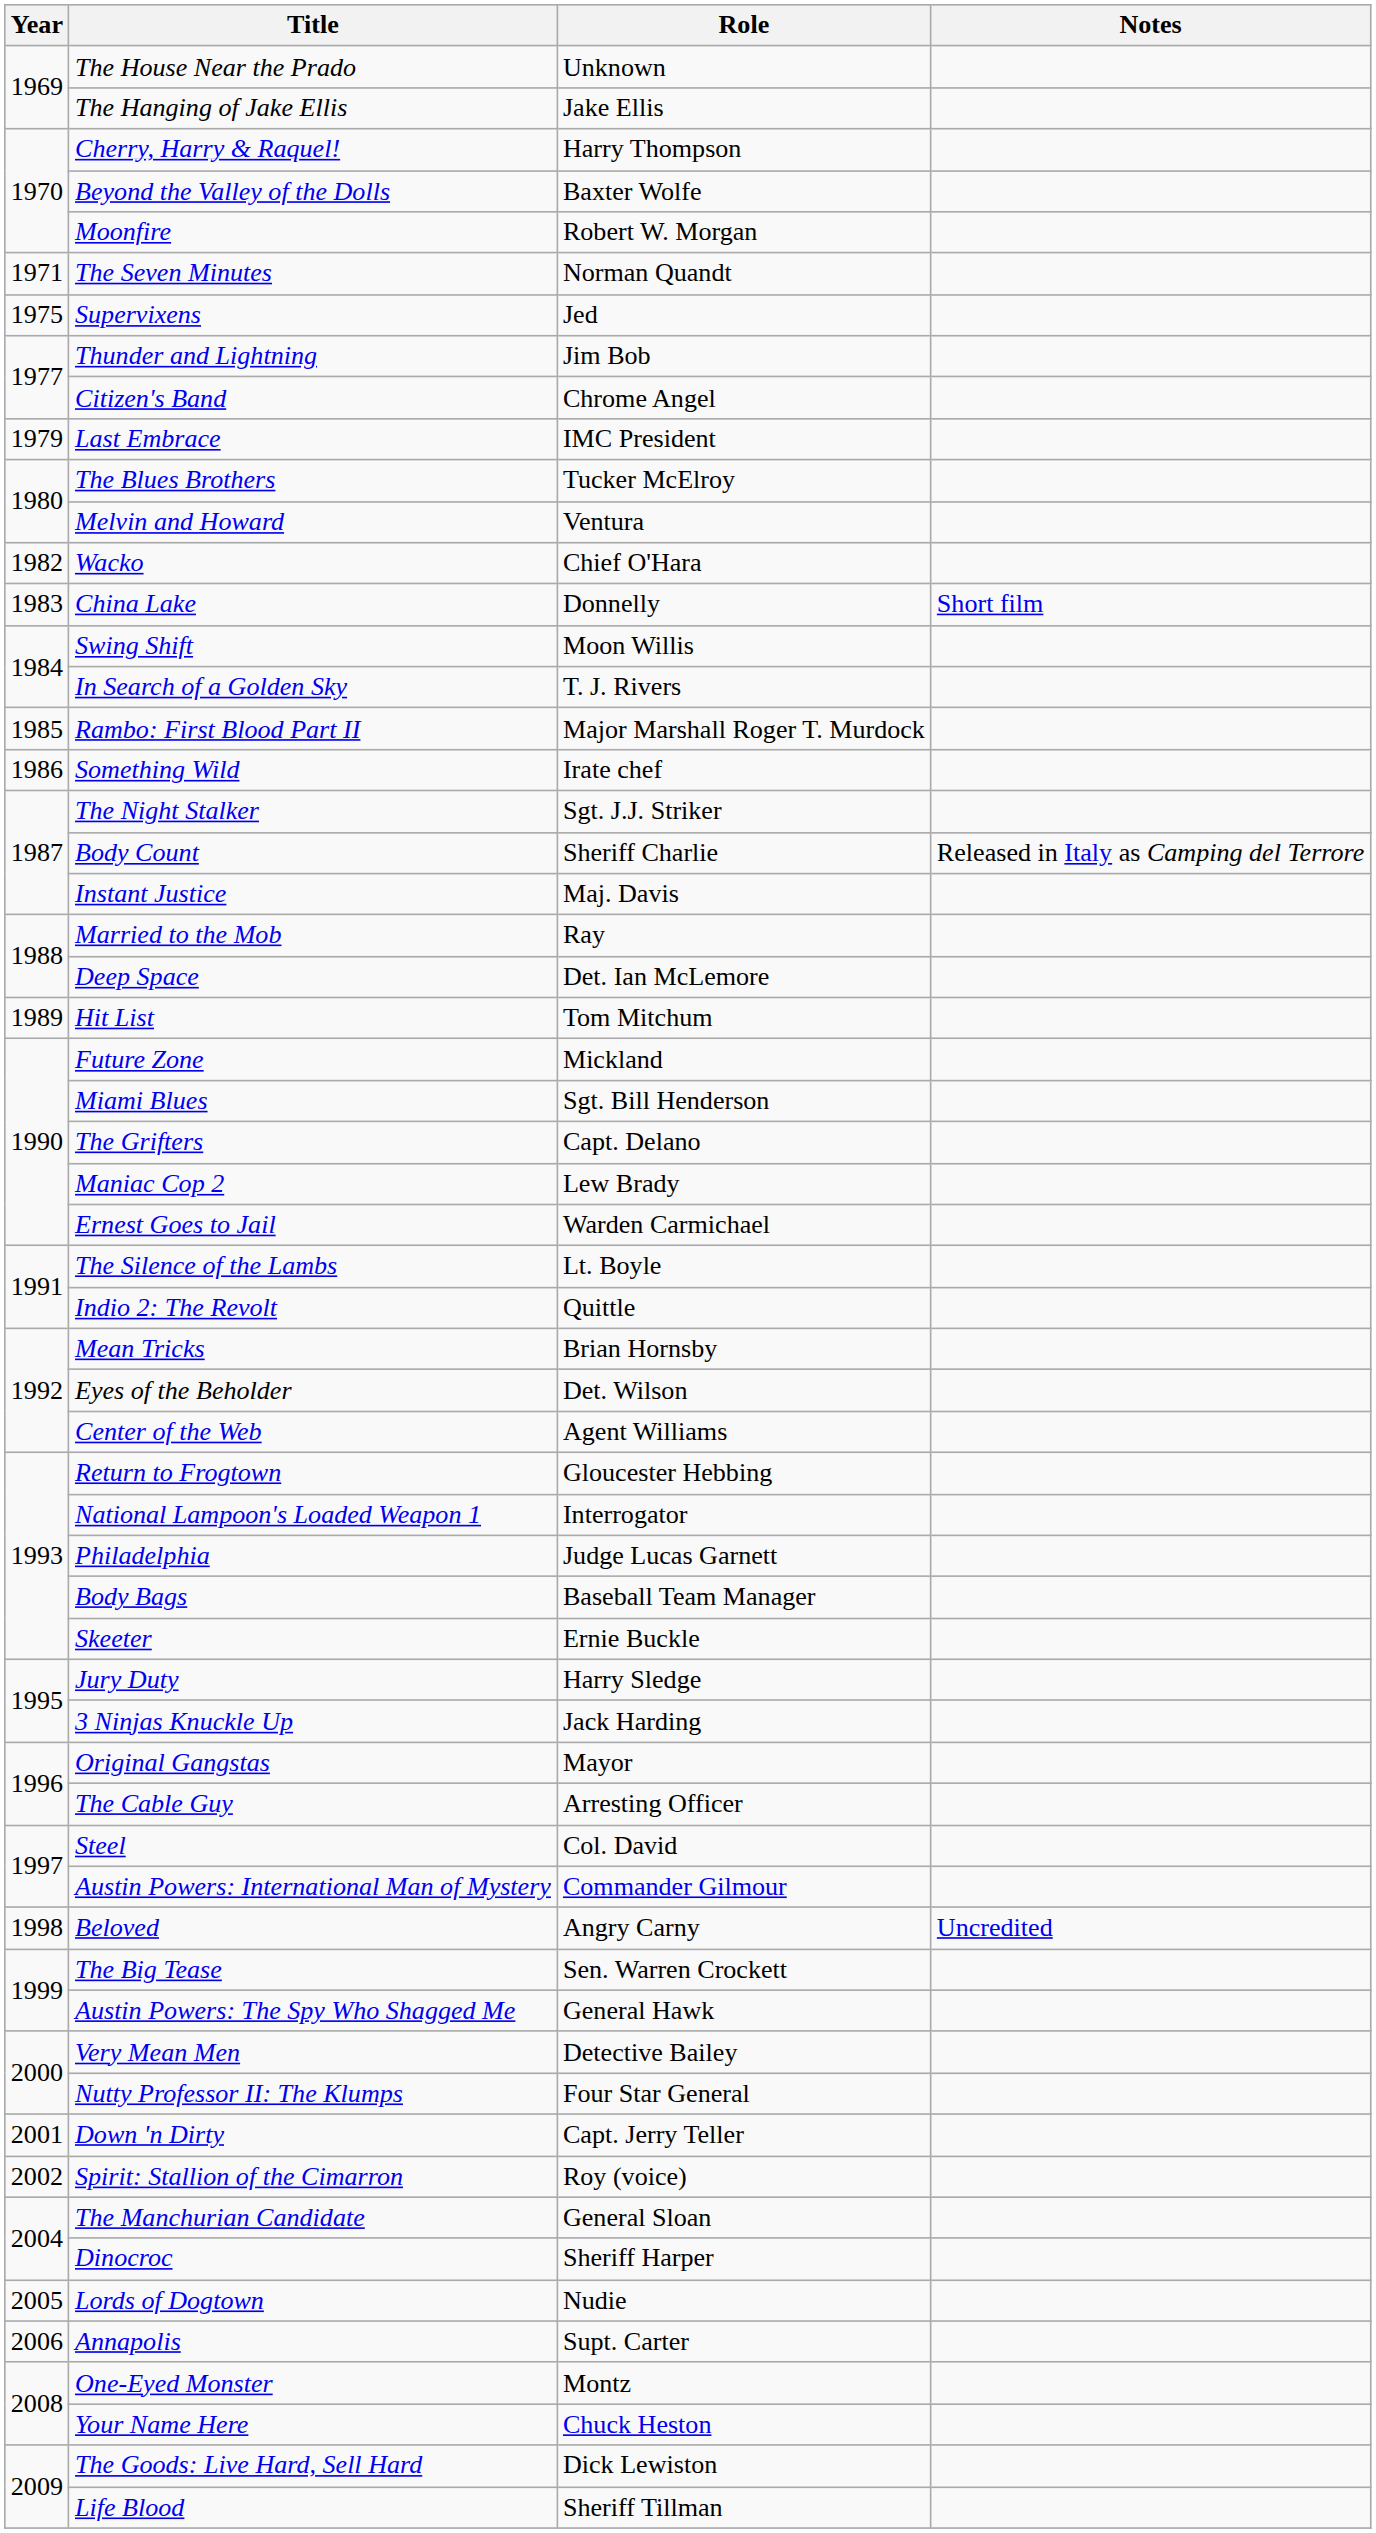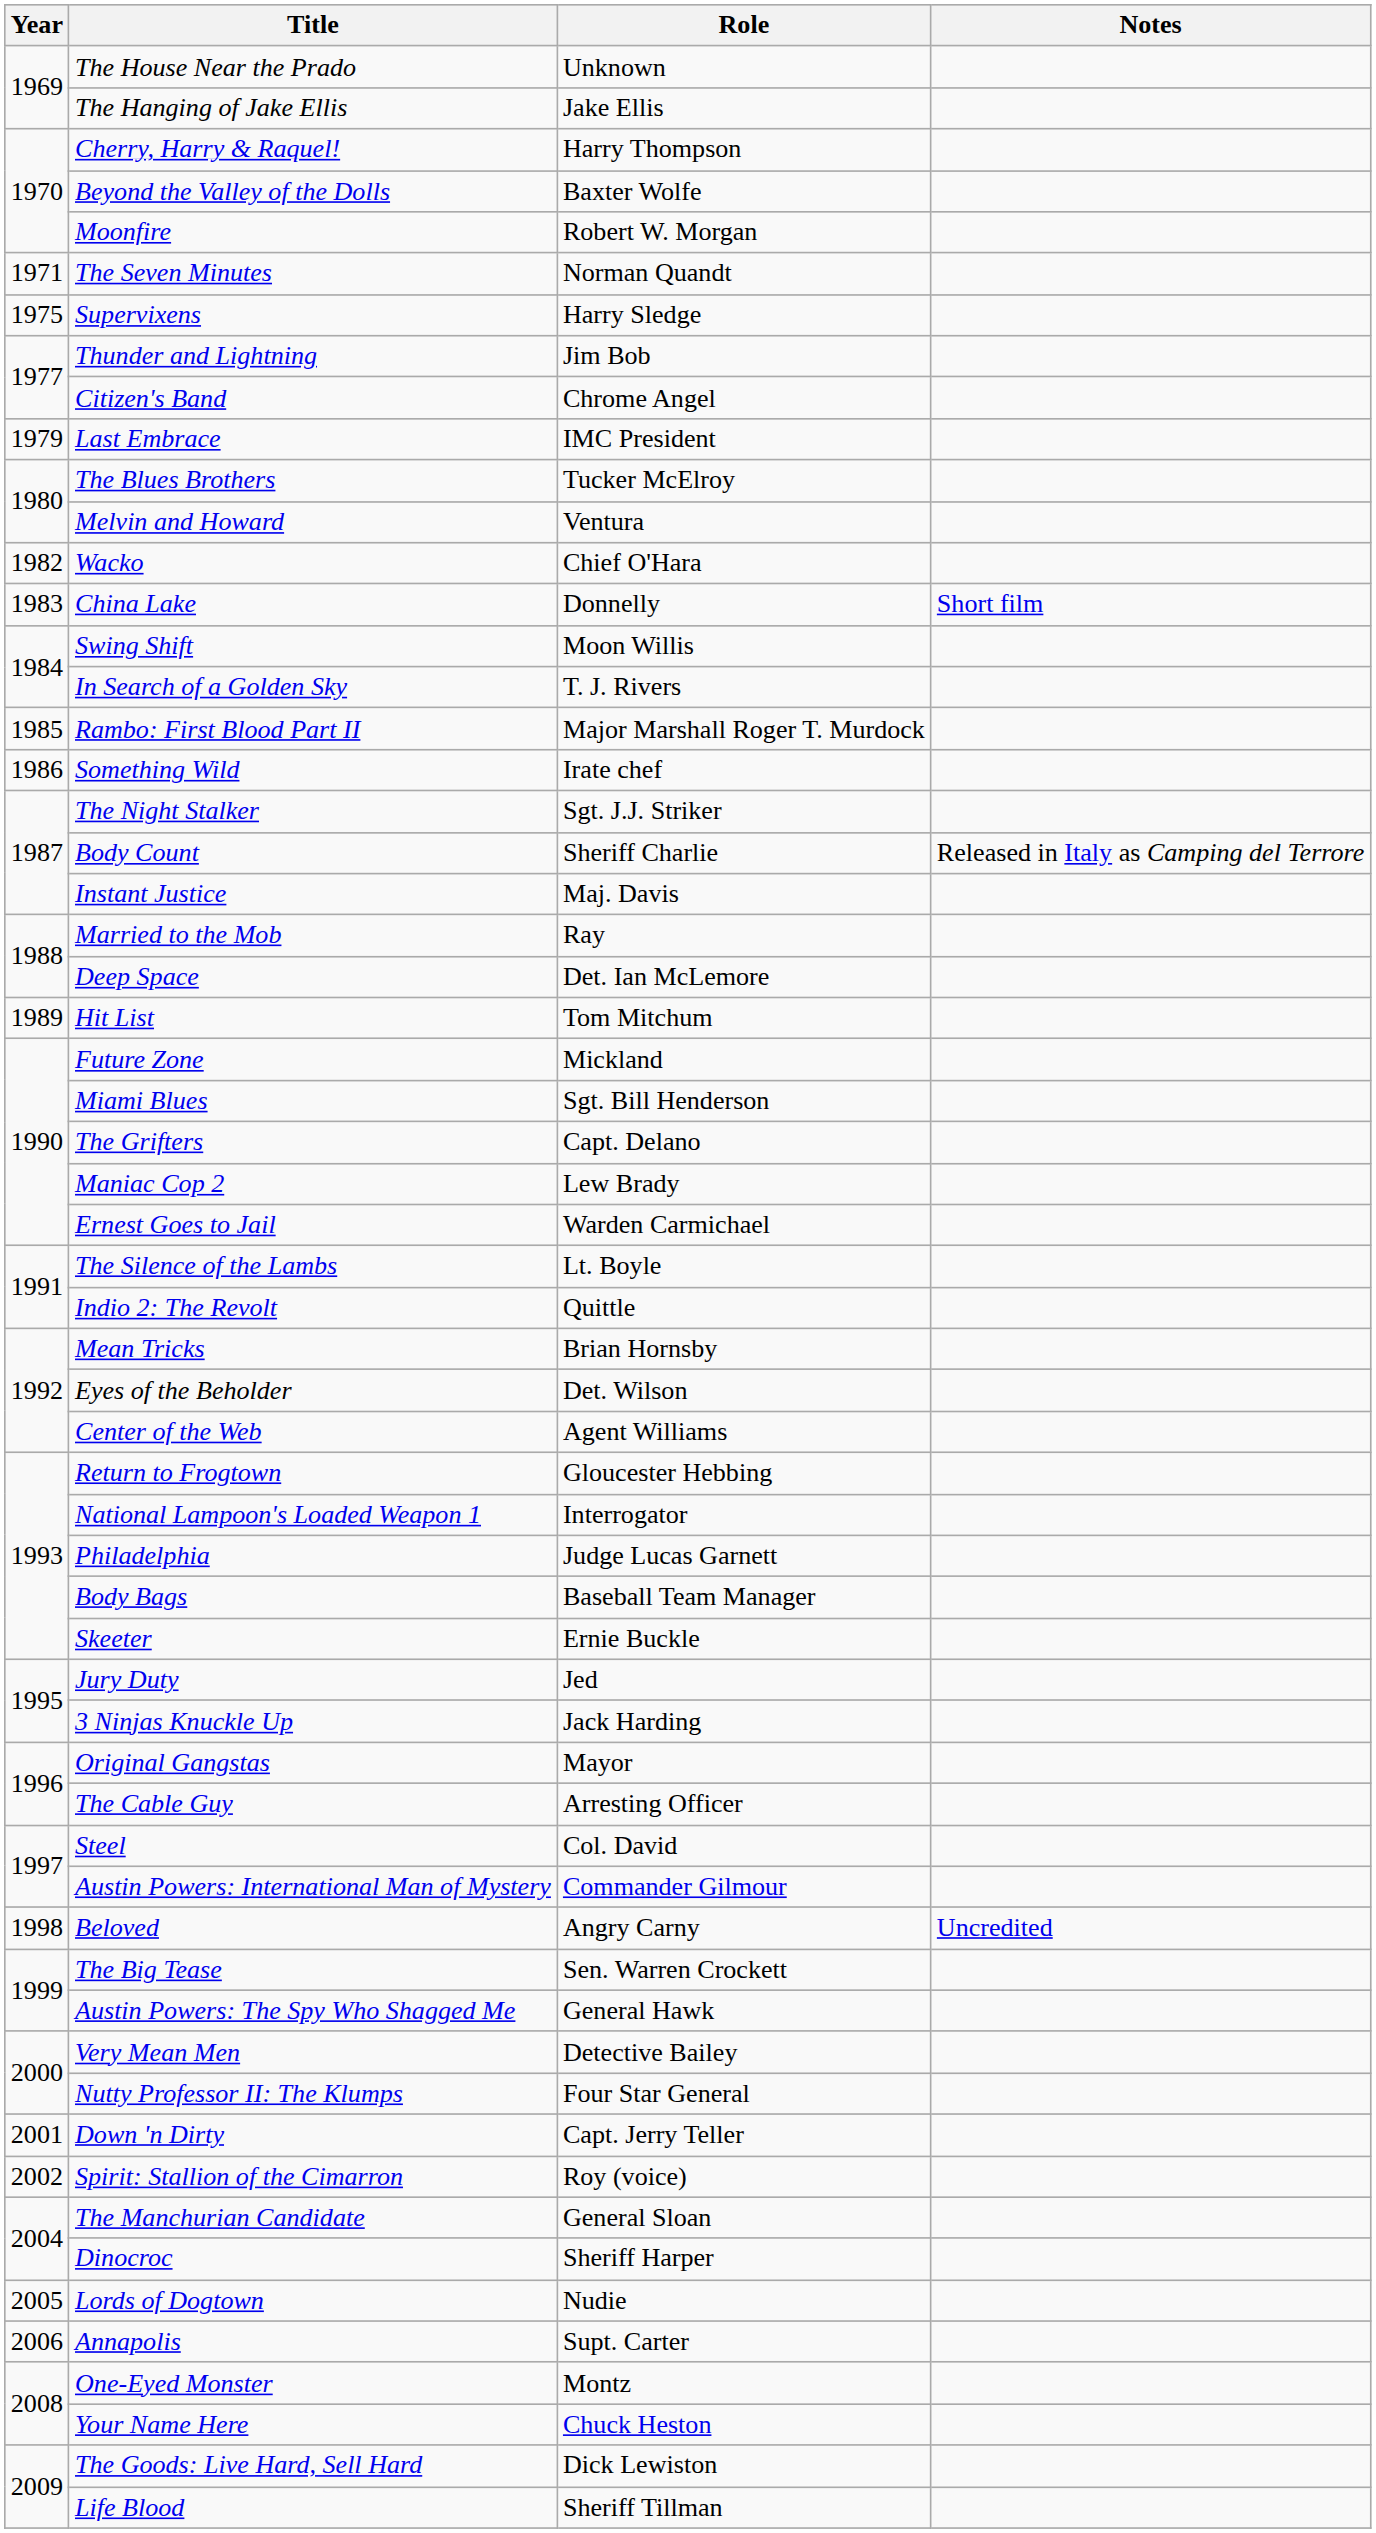 <table class="wikitable sortable">
 <tr>
 <th>Year</th>
 <th>Title</th>
 <th>Role</th>
 <th class="unsortable">Notes</th>
 </tr>
 <tr>
 <td rowspan="2">1969</td>
 <td><em>The House Near the Prado</em></td>
 <td>Unknown</td>
 <td></td>
 </tr>
 <tr>
 <td><em>The Hanging of Jake Ellis</em></td>
 <td>Jake Ellis</td>
 <td></td>
 </tr>
 <tr>
 <td rowspan="3">1970</td>
 <td><em><a href='#'>Cherry, Harry & Raquel!</a></em></td>
 <td>Harry Thompson</td>
 <td></td>
 </tr>
 <tr>
 <td><em><a href='#'>Beyond the Valley of the Dolls</a></em></td>
 <td>Baxter Wolfe</td>
 <td></td>
 </tr>
 <tr>
 <td><em><a href='#'>Moonfire</a></em></td>
 <td>Robert W. Morgan</td>
 <td></td>
 </tr>
 <tr>
 <td>1971</td>
 <td><em><a href='#'>The Seven Minutes</a></em></td>
 <td>Norman Quandt</td>
 <td></td>
 </tr>
 <tr>
 <td>1975</td>
 <td><em><a href='#'>Supervixens</a></em></td>
-<td>Jed</td>
+<td>Harry Sledge</td>
 <td></td>
 </tr>
 <tr>
 <td rowspan="2">1977</td>
 <td><em><a href='#'>Thunder and Lightning</a></em></td>
 <td>Jim Bob</td>
 <td></td>
 </tr>
 <tr>
 <td><em><a href='#'>Citizen's Band</a></em></td>
 <td>Chrome Angel</td>
 <td></td>
 </tr>
 <tr>
 <td>1979</td>
 <td><em><a href='#'>Last Embrace</a></em></td>
 <td>IMC President</td>
 <td></td>
 </tr>
 <tr>
 <td rowspan="2">1980</td>
 <td><em><a href='#'>The Blues Brothers</a></em></td>
 <td>Tucker McElroy</td>
 <td></td>
 </tr>
 <tr>
 <td><em><a href='#'>Melvin and Howard</a></em></td>
 <td>Ventura</td>
 <td></td>
 </tr>
 <tr>
 <td>1982</td>
 <td><em><a href='#'>Wacko</a></em></td>
 <td>Chief O'Hara</td>
 <td></td>
 </tr>
 <tr>
 <td>1983</td>
 <td><em><a href='#'>China Lake</a></em></td>
 <td>Donnelly</td>
 <td><a href='#'>Short film</a></td>
 </tr>
 <tr>
 <td rowspan="2">1984</td>
 <td><em><a href='#'>Swing Shift</a></em></td>
 <td>Moon Willis</td>
 <td></td>
 </tr>
 <tr>
 <td><em><a href='#'>In Search of a Golden Sky</a></em></td>
 <td>T. J. Rivers</td>
 <td></td>
 </tr>
 <tr>
 <td>1985</td>
 <td><em><a href='#'>Rambo: First Blood Part II</a></em></td>
 <td>Major Marshall Roger T. Murdock</td>
 <td></td>
 </tr>
 <tr>
 <td>1986</td>
 <td><em><a href='#'>Something Wild</a></em></td>
 <td>Irate chef</td>
 <td></td>
 </tr>
 <tr>
 <td rowspan="3">1987</td>
 <td><em><a href='#'>The Night Stalker</a></em></td>
 <td>Sgt. J.J. Striker</td>
 <td></td>
 </tr>
 <tr>
 <td><em><a href='#'>Body Count</a></em></td>
 <td>Sheriff Charlie</td>
 <td>Released in <a href='#'>Italy</a> as <em>Camping del Terrore</em></td>
 </tr>
 <tr>
 <td><em><a href='#'>Instant Justice</a></em></td>
 <td>Maj. Davis</td>
 <td></td>
 </tr>
 <tr>
 <td rowspan="2">1988</td>
 <td><em><a href='#'>Married to the Mob</a></em></td>
 <td>Ray</td>
 <td></td>
 </tr>
 <tr>
 <td><em><a href='#'>Deep Space</a></em></td>
 <td>Det. Ian McLemore</td>
 <td></td>
 </tr>
 <tr>
 <td>1989</td>
 <td><em><a href='#'>Hit List</a></em></td>
 <td>Tom Mitchum</td>
 <td></td>
 </tr>
 <tr>
 <td rowspan="5">1990</td>
 <td><em><a href='#'>Future Zone</a></em></td>
 <td>Mickland</td>
 <td></td>
 </tr>
 <tr>
 <td><em><a href='#'>Miami Blues</a></em></td>
 <td>Sgt. Bill Henderson</td>
 <td></td>
 </tr>
 <tr>
 <td><em><a href='#'>The Grifters</a></em></td>
 <td>Capt. Delano</td>
 <td></td>
 </tr>
 <tr>
 <td><em><a href='#'>Maniac Cop 2</a></em></td>
 <td>Lew Brady</td>
 <td></td>
 </tr>
 <tr>
 <td><em><a href='#'>Ernest Goes to Jail</a></em></td>
 <td>Warden Carmichael</td>
 <td></td>
 </tr>
 <tr>
 <td rowspan="2">1991</td>
 <td><em><a href='#'>The Silence of the Lambs</a></em></td>
 <td>Lt. Boyle</td>
 <td></td>
 </tr>
 <tr>
 <td><em><a href='#'>Indio 2: The Revolt</a></em></td>
 <td>Quittle</td>
 <td></td>
 </tr>
 <tr>
 <td rowspan="3">1992</td>
 <td><em><a href='#'>Mean Tricks</a></em></td>
 <td>Brian Hornsby</td>
 <td></td>
 </tr>
 <tr>
 <td><em>Eyes of the Beholder</em></td>
 <td>Det. Wilson</td>
 <td></td>
 </tr>
 <tr>
 <td><em><a href='#'>Center of the Web</a></em></td>
 <td>Agent Williams</td>
 </tr>
 <tr>
 <td rowspan="5">1993</td>
 <td><em><a href='#'>Return to Frogtown</a></em></td>
 <td>Gloucester Hebbing</td>
 <td></td>
 </tr>
 <tr>
 <td><em><a href='#'>National Lampoon's Loaded Weapon 1</a></em></td>
 <td>Interrogator</td>
 <td></td>
 </tr>
 <tr>
 <td><em><a href='#'>Philadelphia</a></em></td>
 <td>Judge Lucas Garnett</td>
 <td></td>
 </tr>
 <tr>
 <td><em><a href='#'>Body Bags</a></em></td>
 <td>Baseball Team Manager</td>
 <td></td>
 </tr>
 <tr>
 <td><em><a href='#'>Skeeter</a></em></td>
 <td>Ernie Buckle</td>
 <td></td>
 </tr>
 <tr>
 <td rowspan="2">1995</td>
 <td><em><a href='#'>Jury Duty</a></em></td>
-<td>Harry Sledge</td>
+<td>Jed</td>
 <td></td>
 </tr>
 <tr>
 <td><em><a href='#'>3 Ninjas Knuckle Up</a></em></td>
 <td>Jack Harding</td>
 <td></td>
 </tr>
 <tr>
 <td rowspan="2">1996</td>
 <td><em><a href='#'>Original Gangstas</a></em></td>
 <td>Mayor</td>
 <td></td>
 </tr>
 <tr>
 <td><em><a href='#'>The Cable Guy</a></em></td>
 <td>Arresting Officer</td>
 <td></td>
 </tr>
 <tr>
 <td rowspan="2">1997</td>
 <td><em><a href='#'>Steel</a></em></td>
 <td>Col. David</td>
 <td></td>
 </tr>
 <tr>
 <td><em><a href='#'>Austin Powers: International Man of Mystery</a></em></td>
 <td><a href='#'>Commander Gilmour</a></td>
 <td></td>
 </tr>
 <tr>
 <td>1998</td>
 <td><em><a href='#'>Beloved</a></em></td>
 <td>Angry Carny</td>
 <td><a href='#'>Uncredited</a></td>
 </tr>
 <tr>
 <td rowspan ="2">1999</td>
 <td><em><a href='#'>The Big Tease</a></em></td>
 <td>Sen. Warren Crockett</td>
 <td></td>
 </tr>
 <tr>
 <td><em><a href='#'>Austin Powers: The Spy Who Shagged Me</a></em></td>
 <td>General Hawk</td>
 <td></td>
 </tr>
 <tr>
 <td rowspan="2">2000</td>
 <td><em><a href='#'>Very Mean Men</a></em></td>
 <td>Detective Bailey</td>
 <td></td>
 </tr>
 <tr>
 <td><em><a href='#'>Nutty Professor II: The Klumps</a></em></td>
 <td>Four Star General</td>
 <td></td>
 </tr>
 <tr>
 <td>2001</td>
 <td><em><a href='#'>Down 'n Dirty</a></em></td>
 <td>Capt. Jerry Teller</td>
 <td></td>
 </tr>
 <tr>
 <td>2002</td>
 <td><em><a href='#'>Spirit: Stallion of the Cimarron</a></em></td>
 <td>Roy (voice)</td>
 <td></td>
 </tr>
 <tr>
 <td rowspan="2">2004</td>
 <td><em><a href='#'>The Manchurian Candidate</a></em></td>
 <td>General Sloan</td>
 <td></td>
 </tr>
 <tr>
 <td><em><a href='#'>Dinocroc</a></em></td>
 <td>Sheriff Harper</td>
 <td></td>
 </tr>
 <tr>
 <td>2005</td>
 <td><em><a href='#'>Lords of Dogtown</a></em></td>
 <td>Nudie</td>
 <td></td>
 </tr>
 <tr>
 <td>2006</td>
 <td><em><a href='#'>Annapolis</a></em></td>
 <td>Supt. Carter</td>
 <td></td>
 </tr>
 <tr>
 <td rowspan="2">2008</td>
 <td><em><a href='#'>One-Eyed Monster</a></em></td>
 <td>Montz</td>
 <td></td>
 </tr>
 <tr>
 <td><em><a href='#'>Your Name Here</a></em></td>
 <td><a href='#'>Chuck Heston</a></td>
 <td></td>
 </tr>
 <tr>
 <td rowspan="2">2009</td>
 <td><em><a href='#'>The Goods: Live Hard, Sell Hard</a></em></td>
 <td>Dick Lewiston</td>
 <td></td>
 </tr>
 <tr>
 <td><em><a href='#'>Life Blood</a></em></td>
 <td>Sheriff Tillman</td>
 <td></td>
 </tr>
 </table>
